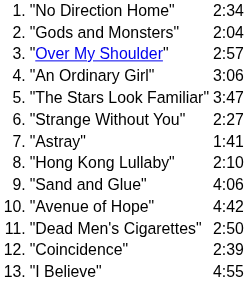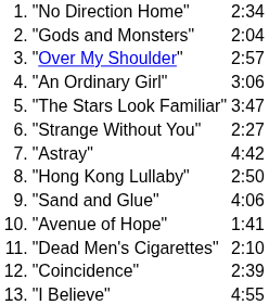 <table style="margin:auto auto auto 2em;">
 <tr>
 <td align="right">1.</td>
 <td>"No Direction Home"</td>
 <td>2:34</td>
 </tr>
 <tr>
 <td align="right">2.</td>
 <td>"Gods and Monsters"</td>
 <td>2:04</td>
 </tr>
 <tr>
 <td align="right">3.</td>
 <td>"<a href='#'>Over My Shoulder</a>"</td>
 <td>2:57</td>
 </tr>
 <tr>
 <td align="right">4.</td>
 <td>"An Ordinary Girl"</td>
 <td>3:06</td>
 </tr>
 <tr>
 <td align="right">5.</td>
 <td>"The Stars Look Familiar"</td>
 <td>3:47</td>
 </tr>
 <tr>
 <td align="right">6.</td>
 <td>"Strange Without You"</td>
 <td>2:27</td>
 </tr>
 <tr>
 <td align="right">7.</td>
 <td>"Astray"</td>
-<td>1:41</td>
+<td>4:42</td>
 </tr>
 <tr>
 <td align="right">8.</td>
 <td>"Hong Kong Lullaby"</td>
-<td>2:10</td>
+<td>2:50</td>
 </tr>
 <tr>
 <td align="right">9.</td>
 <td>"Sand and Glue"</td>
 <td>4:06</td>
 </tr>
 <tr>
 <td align="right">10.</td>
 <td>"Avenue of Hope"</td>
-<td>4:42</td>
+<td>1:41</td>
 </tr>
 <tr>
 <td align="right">11.</td>
 <td>"Dead Men's Cigarettes"</td>
-<td>2:50</td>
+<td>2:10</td>
 </tr>
 <tr>
 <td align="right">12.</td>
 <td>"Coincidence"</td>
 <td>2:39</td>
 </tr>
 <tr>
 <td align="right">13.</td>
 <td>"I Believe"</td>
 <td>4:55</td>
 </tr>
 </table>
